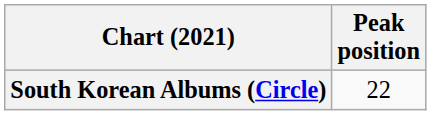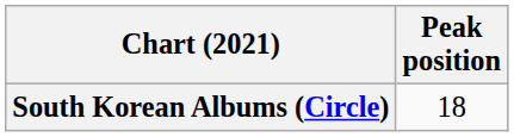 <table class="wikitable plainrowheaders" style="text-align:center;">
 <tr>
 <th scope="col">Chart (2021)</th>
 <th scope="col">Peak<br>position</th>
 </tr>
 <tr>
 <th scope="row">South Korean Albums (<a href='#'>Circle</a>)</th>
-<td>22</td>
+<td>18</td>
 </tr>
 </table>
